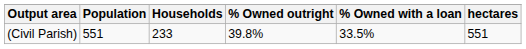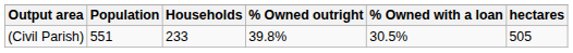 <table class="wikitable">
 <tr>
 </tr>
 <tr>
 <th>Output area</th>
 <th>Population</th>
 <th>Households</th>
 <th>% Owned outright</th>
 <th>% Owned with a loan</th>
 <th>hectares</th>
 </tr>
 <tr>
 <td>(Civil Parish)</td>
 <td>551</td>
 <td>233</td>
 <td>39.8%</td>
-<td>33.5%</td>
-<td>551</td>
+<td>30.5%</td>
+<td>505</td>
 </tr>
 </table>
